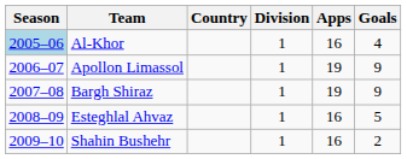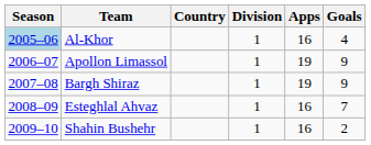 <table class="wikitable" style="text-align: center;">
 <tr>
 <th>Season</th>
 <th>Team</th>
 <th>Country</th>
 <th>Division</th>
 <th>Apps</th>
 <th>Goals</th>
 </tr>
 <tr>
 <td style="background: lightblue;"><a href='#'>2005–06</a></td>
 <td align="left"><a href='#'>Al-Khor</a></td>
 <td align="left"></td>
 <td>1</td>
 <td>16</td>
 <td>4</td>
 </tr>
 <tr>
 <td><a href='#'>2006–07</a></td>
 <td align="left"><a href='#'>Apollon Limassol</a></td>
 <td align="left"></td>
 <td>1</td>
 <td>19</td>
 <td>9</td>
 </tr>
 <tr>
 <td><a href='#'>2007–08</a></td>
 <td align="left"><a href='#'>Bargh Shiraz</a></td>
 <td align="left"></td>
 <td>1</td>
 <td>19</td>
 <td>9</td>
 </tr>
 <tr>
 <td><a href='#'>2008–09</a></td>
 <td align="left"><a href='#'>Esteghlal Ahvaz</a></td>
 <td align="left"></td>
 <td>1</td>
 <td>16</td>
-<td>5</td>
+<td>7</td>
 </tr>
 <tr>
 <td><a href='#'>2009–10</a></td>
 <td align="left"><a href='#'>Shahin Bushehr</a></td>
 <td align="left"></td>
 <td>1</td>
 <td>16</td>
 <td>2</td>
 </tr>
 </table>
